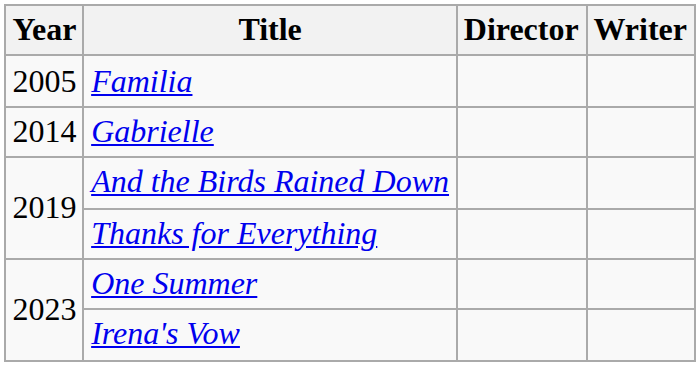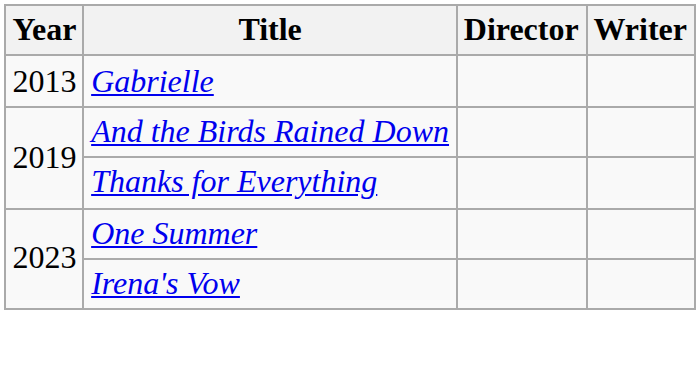 <table class="wikitable">
 <tr>
 <th>Year</th>
 <th>Title</th>
 <th>Director</th>
 <th>Writer</th>
 </tr>
 <tr>
-<td>2005</td>
-<td><em><a href='#'>Familia</a></em></td>
-<td></td>
-<td></td>
-</tr>
-<tr>
-<td>2014</td>
+<td>2013</td>
 <td><em><a href='#'>Gabrielle</a></em></td>
 <td></td>
 <td></td>
 </tr>
 <tr>
 <td rowspan=2>2019</td>
 <td><em><a href='#'>And the Birds Rained Down</a></em></td>
 <td></td>
 <td></td>
 </tr>
 <tr>
 <td><em><a href='#'>Thanks for Everything</a></em></td>
 <td></td>
 <td></td>
 </tr>
 <tr>
 <td rowspan=2>2023</td>
 <td><em><a href='#'>One Summer</a></em></td>
 <td></td>
 <td></td>
 </tr>
 <tr>
 <td><em><a href='#'>Irena's Vow</a></em></td>
 <td></td>
 <td></td>
 </tr>
 </table>
